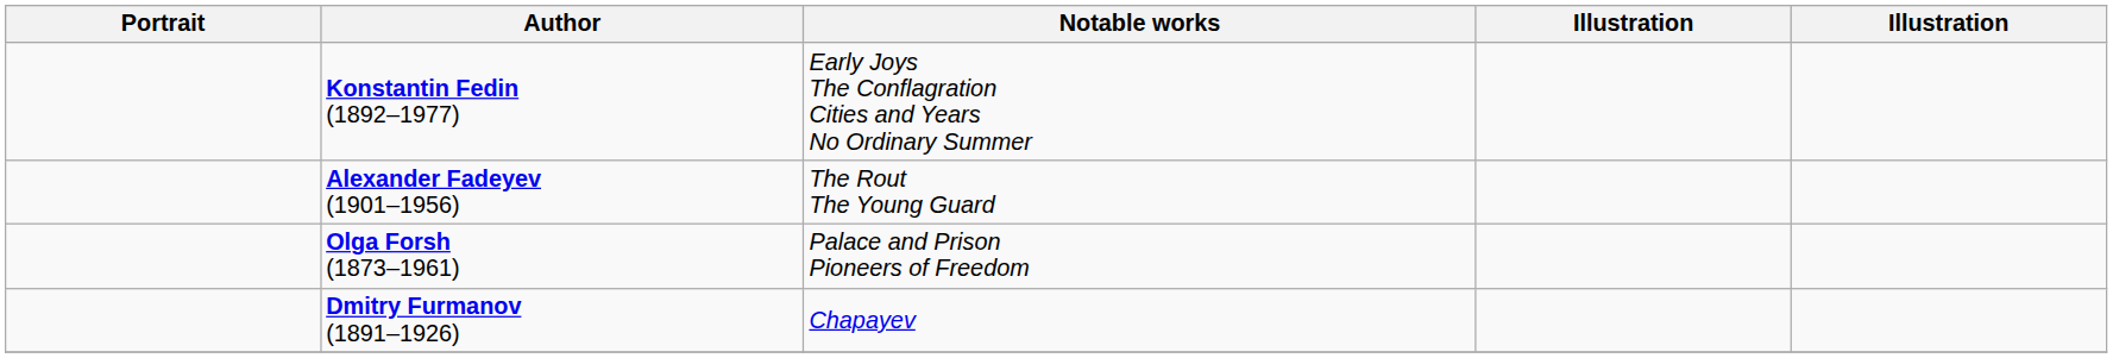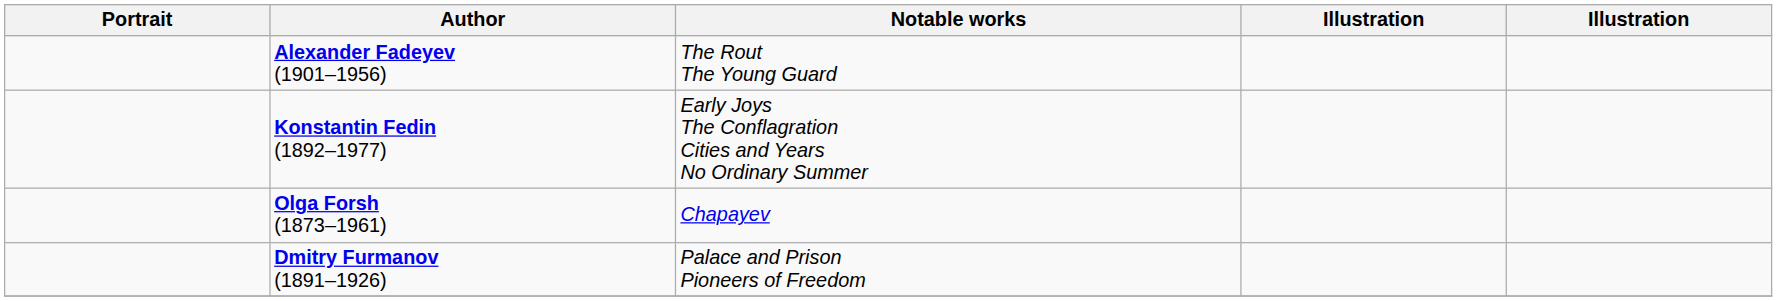 <table class="wikitable" style="width:90%;">
 <tr bgcolor="#cccccc">
 <th width=15%>Portrait</th>
 <th width=23%>Author</th>
 <th width=32%>Notable works</th>
 <th width=15%>Illustration</th>
 <th width=15%>Illustration</th>
 </tr>
 <tr>
 <td align=center></td>
+<td><strong><a href='#'>Alexander Fadeyev</a></strong><br>(1901–1956)</td>
+<td><em>The Rout</em><br><em>The Young Guard</em></td>
+<td align=center></td>
+<td align=center></td>
+</tr>
+<tr>
+<td align=center></td>
 <td><strong><a href='#'>Konstantin Fedin</a></strong><br>(1892–1977)</td>
 <td><em>Early Joys</em><br><em>The Conflagration</em><br><em>Cities and Years</em><br><em>No Ordinary Summer</em></td>
 <td align=center></td>
 <td align=center></td>
 </tr>
 <tr>
 <td align=center></td>
-<td><strong><a href='#'>Alexander Fadeyev</a></strong><br>(1901–1956)</td>
-<td><em>The Rout</em><br><em>The Young Guard</em></td>
-<td align=center></td>
-<td align=center></td>
-</tr>
-<tr>
-<td align=center></td>
 <td><strong><a href='#'>Olga Forsh</a></strong><br>(1873–1961)</td>
-<td><em>Palace and Prison</em><br><em>Pioneers of Freedom</em></td>
+<td><em><a href='#'>Chapayev</a></em></td>
 <td align=center></td>
 <td align=center></td>
 </tr>
 <tr>
 <td align=center></td>
 <td><strong><a href='#'>Dmitry Furmanov</a></strong><br>(1891–1926)</td>
-<td><em><a href='#'>Chapayev</a></em></td>
+<td><em>Palace and Prison</em><br><em>Pioneers of Freedom</em></td>
 <td align=center></td>
 <td align=center></td>
 </tr>
 <tr>
 </tr>
 </table>
